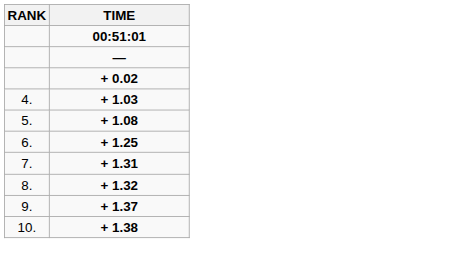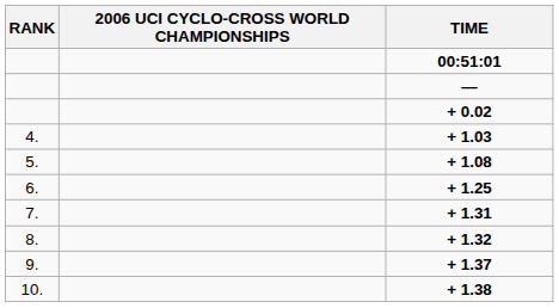 <table class="wikitable" style="font-size:95%;">
 <tr>
 <th>RANK</th>
+<th align="left" style="width: 20em">2006 UCI CYCLO-CROSS WORLD CHAMPIONSHIPS</th>
 <th align="left" style="width: 10em">TIME</th>
 </tr>
 <tr>
 <td align="center"></td>
+<td></td>
 <td align="center"><strong>00:51:01</strong></td>
 </tr>
 <tr>
 <td align="center"></td>
+<td></td>
 <td align="center"><strong>—</strong></td>
 </tr>
 <tr>
 <td align="center"></td>
+<td></td>
 <td align="center"><strong>+ 0.02</strong></td>
 </tr>
 <tr>
 <td align="center">4.</td>
+<td></td>
 <td align="center"><strong>+ 1.03</strong></td>
 </tr>
 <tr>
 <td align="center">5.</td>
+<td></td>
 <td align="center"><strong>+ 1.08</strong></td>
 </tr>
 <tr>
 <td align="center">6.</td>
+<td></td>
 <td align="center"><strong>+ 1.25</strong></td>
 </tr>
 <tr>
 <td align="center">7.</td>
+<td></td>
 <td align="center"><strong>+ 1.31</strong></td>
 </tr>
 <tr>
 <td align="center">8.</td>
+<td></td>
 <td align="center"><strong>+ 1.32</strong></td>
 </tr>
 <tr>
 <td align="center">9.</td>
+<td></td>
 <td align="center"><strong>+ 1.37</strong></td>
 </tr>
 <tr>
 <td align="center">10.</td>
+<td></td>
 <td align="center"><strong>+ 1.38</strong></td>
 </tr>
 </table>
